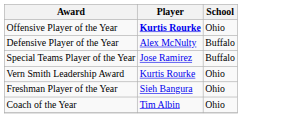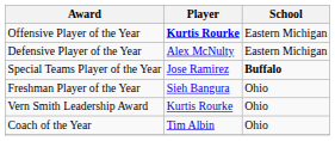 <table class="wikitable" border="0">
 <tr>
 <th>Award</th>
 <th>Player</th>
 <th>School</th>
 </tr>
 <tr>
 <td>Offensive Player of the Year</td>
 <td><strong><a href='#'>Kurtis Rourke</a></strong></td>
-<td>Ohio</td>
+<td>Eastern Michigan</td>
 </tr>
 <tr>
 <td>Defensive Player of the Year</td>
 <td><a href='#'>Alex McNulty</a></td>
-<td>Buffalo</td>
+<td>Eastern Michigan</td>
 </tr>
 <tr>
 <td>Special Teams Player of the Year</td>
 <td><a href='#'>Jose Ramirez</a></td>
-<td>Buffalo</td>
+<td><strong>Buffalo</strong></td>
+</tr>
+<tr>
+<td>Freshman Player of the Year</td>
+<td><a href='#'>Sieh Bangura</a></td>
+<td>Ohio</td>
 </tr>
 <tr>
 <td>Vern Smith Leadership Award</td>
 <td><a href='#'>Kurtis Rourke</a></td>
-<td>Ohio</td>
-</tr>
-<tr>
-<td>Freshman Player of the Year</td>
-<td><a href='#'>Sieh Bangura</a></td>
 <td>Ohio</td>
 </tr>
 <tr>
 <td>Coach of the Year</td>
 <td><a href='#'>Tim Albin</a></td>
 <td>Ohio</td>
 </tr>
 <tr>
 </tr>
 </table>
